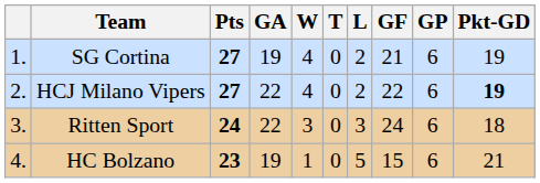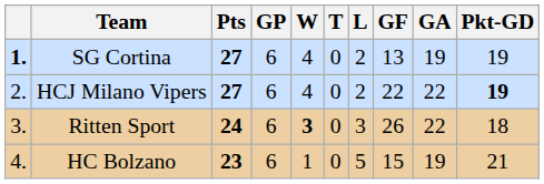 <table class="wikitable">
 <tr>
 <th></th>
 <th>Team</th>
 <th>Pts</th>
-<th>GA</th>
+<th>GP</th>
 <th>W</th>
 <th>T</th>
 <th>L</th>
 <th>GF</th>
-<th>GP</th>
+<th>GA</th>
 <th>Pkt-GD</th>
 </tr>
 <tr bgcolor=#CAE1FF align="center">
-<td>1.</td>
+<td><strong>1.</strong></td>
 <td>SG Cortina</td>
 <td><strong>27</strong></td>
-<td>19</td>
+<td>6</td>
 <td>4</td>
 <td>0</td>
 <td>2</td>
-<td>21</td>
-<td>6</td>
+<td>13</td>
+<td>19</td>
 <td>19</td>
 </tr>
 <tr bgcolor=#CAE1FF align="center">
 <td>2.</td>
 <td>HCJ Milano Vipers</td>
 <td><strong>27</strong></td>
-<td>22</td>
+<td>6</td>
 <td>4</td>
 <td>0</td>
 <td>2</td>
 <td>22</td>
-<td>6</td>
+<td>22</td>
 <td><strong>19</strong></td>
 </tr>
 <tr bgcolor=#EECFA1 align="center">
 <td>3.</td>
 <td>Ritten Sport</td>
 <td><strong>24</strong></td>
-<td>22</td>
-<td>3</td>
+<td>6</td>
+<td><strong>3</strong></td>
 <td>0</td>
 <td>3</td>
-<td>24</td>
-<td>6</td>
+<td>26</td>
+<td>22</td>
 <td>18</td>
 </tr>
 <tr bgcolor=#EECFA1 align="center">
 <td>4.</td>
 <td>HC Bolzano</td>
 <td><strong>23</strong></td>
-<td>19</td>
+<td>6</td>
 <td>1</td>
 <td>0</td>
 <td>5</td>
 <td>15</td>
-<td>6</td>
+<td>19</td>
 <td>21</td>
 </tr>
 </table>
